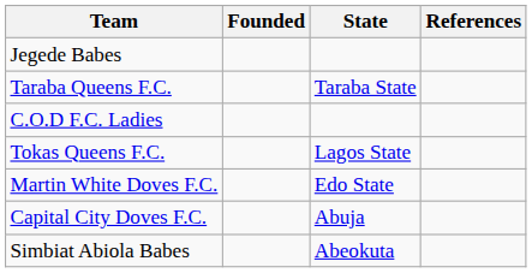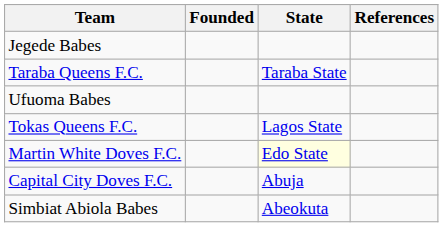 <table class="wikitable">
 <tr>
 <th>Team</th>
 <th>Founded</th>
 <th>State</th>
 <th>References</th>
 </tr>
 <tr>
 <td>Jegede Babes</td>
 <td></td>
 <td></td>
 <td></td>
 </tr>
 <tr>
 <td><a href='#'>Taraba Queens F.C.</a></td>
 <td></td>
 <td><a href='#'>Taraba State</a></td>
 <td></td>
 </tr>
 <tr>
-<td><a href='#'>C.O.D F.C. Ladies</a></td>
+<td>Ufuoma Babes</td>
 <td></td>
 <td></td>
 <td></td>
 </tr>
 <tr>
 <td><a href='#'>Tokas Queens F.C.</a></td>
 <td></td>
 <td><a href='#'>Lagos State</a></td>
 <td></td>
 </tr>
 <tr>
 <td><a href='#'>Martin White Doves F.C.</a></td>
 <td></td>
-<td><a href='#'>Edo State</a></td>
+<td style="background: lightyellow;"><a href='#'>Edo State</a></td>
 <td></td>
 </tr>
 <tr>
 <td><a href='#'>Capital City Doves F.C.</a></td>
 <td></td>
 <td><a href='#'>Abuja</a></td>
 <td></td>
 </tr>
 <tr>
 <td>Simbiat Abiola Babes</td>
 <td></td>
 <td><a href='#'>Abeokuta</a></td>
 <td></td>
 </tr>
 </table>
